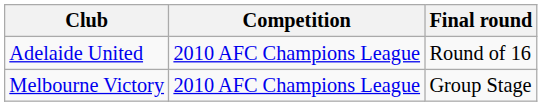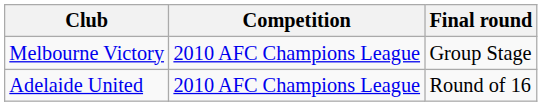 <table class="wikitable">
 <tr>
 <th>Club</th>
 <th>Competition</th>
 <th>Final round</th>
 </tr>
 <tr>
+<td><a href='#'>Melbourne Victory</a></td>
+<td><a href='#'>2010 AFC Champions League</a></td>
+<td>Group Stage</td>
+</tr>
+<tr>
 <td><a href='#'>Adelaide United</a></td>
 <td><a href='#'>2010 AFC Champions League</a></td>
 <td>Round of 16</td>
 </tr>
-<tr>
-<td><a href='#'>Melbourne Victory</a></td>
-<td><a href='#'>2010 AFC Champions League</a></td>
-<td>Group Stage</td>
-</tr>
 </table>
